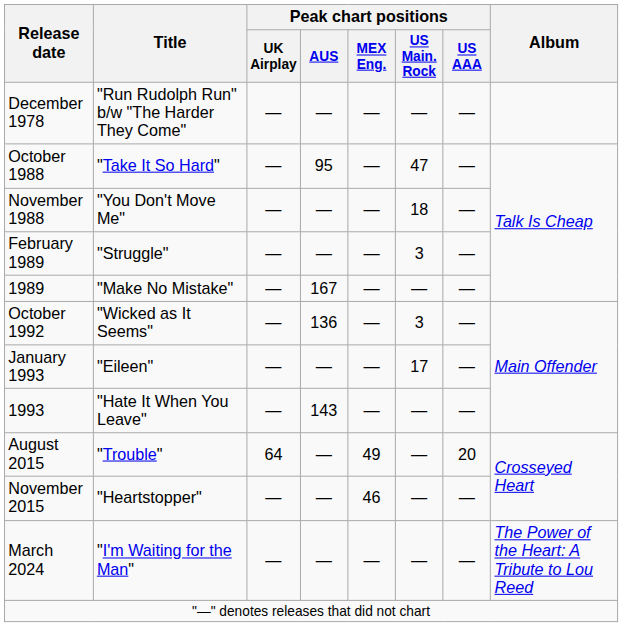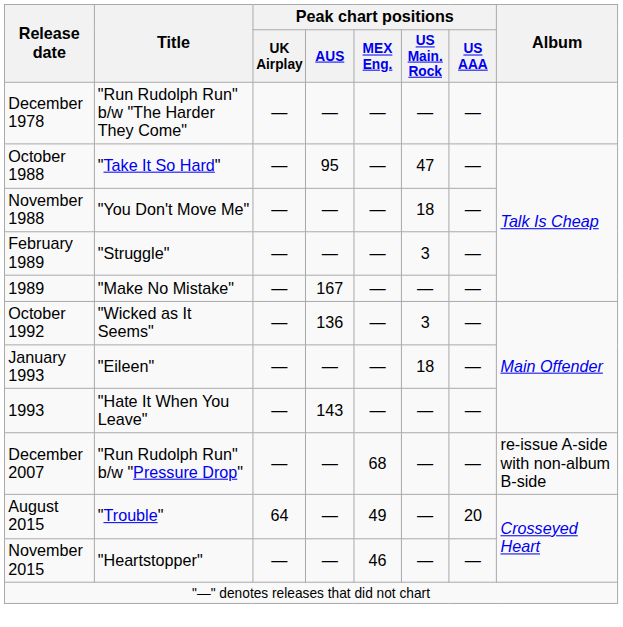 <table class="wikitable">
 <tr>
 <th scope="col" rowspan="2">Release date</th>
 <th scope="col" rowspan="2">Title</th>
 <th scope="col" colspan="5">Peak chart positions</th>
 <th scope="col" rowspan="2">Album</th>
 </tr>
 <tr>
 <th scope="col" style="width:3em; font-size:85%">UK Airplay</th>
 <th scope="col" style="width:3em; font-size:85%"><a href='#'>AUS</a><br></th>
 <th scope="col" style="width:3em; font-size:85%"><a href='#'>MEX<br>Eng.</a><br></th>
 <th scope="col" style="width:3em; font-size:85%"><a href='#'>US<br>Main.<br>Rock</a><br></th>
 <th scope="col" style="width:3em; font-size:85%"><a href='#'>US<br>AAA</a><br></th>
 </tr>
 <tr>
 <td>December 1978</td>
 <td>"Run Rudolph Run" b/w "The Harder They Come"</td>
 <td style="text-align:center;">—</td>
 <td style="text-align:center;">—</td>
 <td style="text-align:center;">—</td>
 <td style="text-align:center;">—</td>
 <td style="text-align:center;">—</td>
 <td></td>
 </tr>
 <tr>
 <td>October 1988</td>
 <td>"<a href='#'>Take It So Hard</a>"</td>
 <td style="text-align:center;">—</td>
 <td style="text-align:center;">95</td>
 <td style="text-align:center;">—</td>
 <td style="text-align:center;">47</td>
 <td style="text-align:center;">—</td>
 <td rowspan="4"><em><a href='#'>Talk Is Cheap</a></em></td>
 </tr>
 <tr>
 <td>November 1988</td>
 <td>"You Don't Move Me"</td>
 <td style="text-align:center;">—</td>
 <td style="text-align:center;">—</td>
 <td style="text-align:center;">—</td>
 <td style="text-align:center;">18</td>
 <td style="text-align:center;">—</td>
 </tr>
 <tr>
 <td>February 1989</td>
 <td>"Struggle"</td>
 <td style="text-align:center;">—</td>
 <td style="text-align:center;">—</td>
 <td style="text-align:center;">—</td>
 <td style="text-align:center;">3</td>
 <td style="text-align:center;">—</td>
 </tr>
 <tr>
 <td>1989</td>
 <td>"Make No Mistake"</td>
 <td style="text-align:center;">—</td>
 <td style="text-align:center;">167</td>
 <td style="text-align:center;">—</td>
 <td style="text-align:center;">—</td>
 <td style="text-align:center;">—</td>
 </tr>
 <tr>
 <td>October 1992</td>
 <td>"Wicked as It Seems"</td>
 <td style="text-align:center;">—</td>
 <td style="text-align:center;">136</td>
 <td style="text-align:center;">—</td>
 <td style="text-align:center;">3</td>
 <td style="text-align:center;">—</td>
 <td rowspan="3"><em><a href='#'>Main Offender</a></em></td>
 </tr>
 <tr>
 <td>January 1993</td>
 <td>"Eileen"</td>
 <td style="text-align:center;">—</td>
 <td style="text-align:center;">—</td>
 <td style="text-align:center;">—</td>
-<td style="text-align:center;">17</td>
+<td style="text-align:center;">18</td>
 <td style="text-align:center;">—</td>
 </tr>
 <tr>
 <td>1993</td>
 <td>"Hate It When You Leave"</td>
 <td style="text-align:center;">—</td>
 <td style="text-align:center;">143</td>
 <td style="text-align:center;">—</td>
 <td style="text-align:center;">—</td>
 <td style="text-align:center;">—</td>
+</tr>
+<tr>
+<td>December 2007</td>
+<td>"Run Rudolph Run" b/w "<a href='#'>Pressure Drop</a>"</td>
+<td style="text-align:center;">—</td>
+<td style="text-align:center;">—</td>
+<td style="text-align:center;">68</td>
+<td style="text-align:center;">—</td>
+<td style="text-align:center;">—</td>
+<td>re-issue A-side with non-album B-side</td>
 </tr>
 <tr>
 <td>August 2015</td>
 <td>"<a href='#'>Trouble</a>"</td>
 <td style="text-align:center;">64</td>
 <td style="text-align:center;">—</td>
 <td style="text-align:center;">49</td>
 <td style="text-align:center;">—</td>
 <td style="text-align:center;">20</td>
 <td rowspan="2"><em><a href='#'>Crosseyed Heart</a></em></td>
 </tr>
 <tr>
 <td>November 2015</td>
 <td>"Heartstopper"</td>
 <td style="text-align:center;">—</td>
 <td style="text-align:center;">—</td>
 <td style="text-align:center;">46</td>
 <td style="text-align:center;">—</td>
 <td style="text-align:center;">—</td>
 </tr>
 <tr>
-<td>March 2024</td>
-<td>"<a href='#'>I'm Waiting for the Man</a>"</td>
-<td style="text-align:center;">—</td>
-<td style="text-align:center;">—</td>
-<td style="text-align:center;">—</td>
-<td style="text-align:center;">—</td>
-<td style="text-align:center;">—</td>
-<td><em><a href='#'>The Power of the Heart: A Tribute to Lou Reed</a></em></td>
-</tr>
-<tr>
 <td colspan="8" style="text-align:center; font-size:85%">"—" denotes releases that did not chart</td>
 </tr>
 </table>
